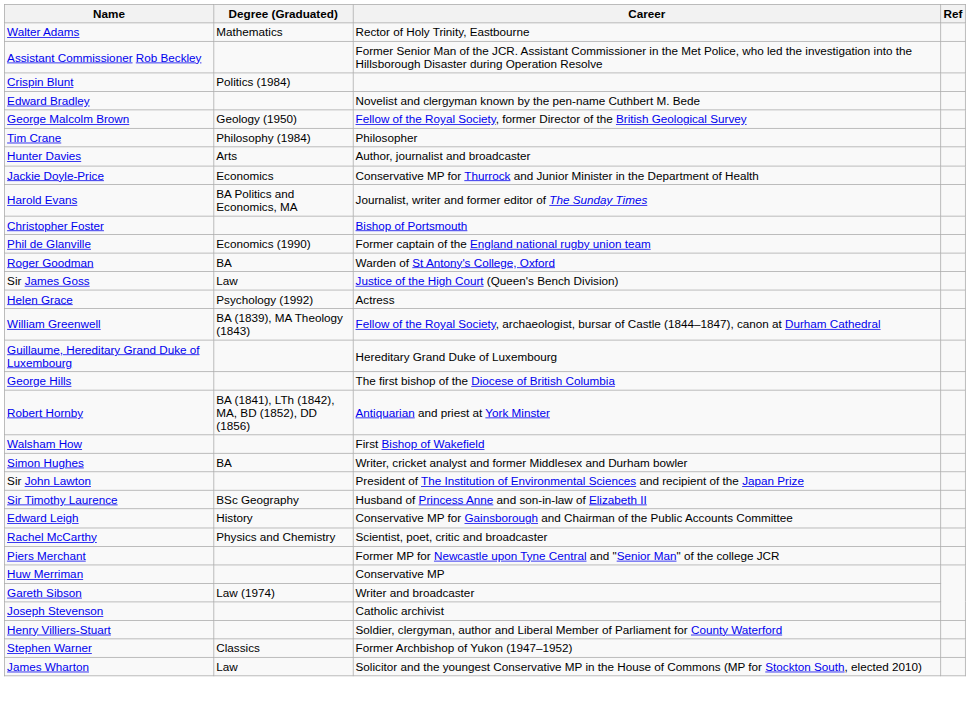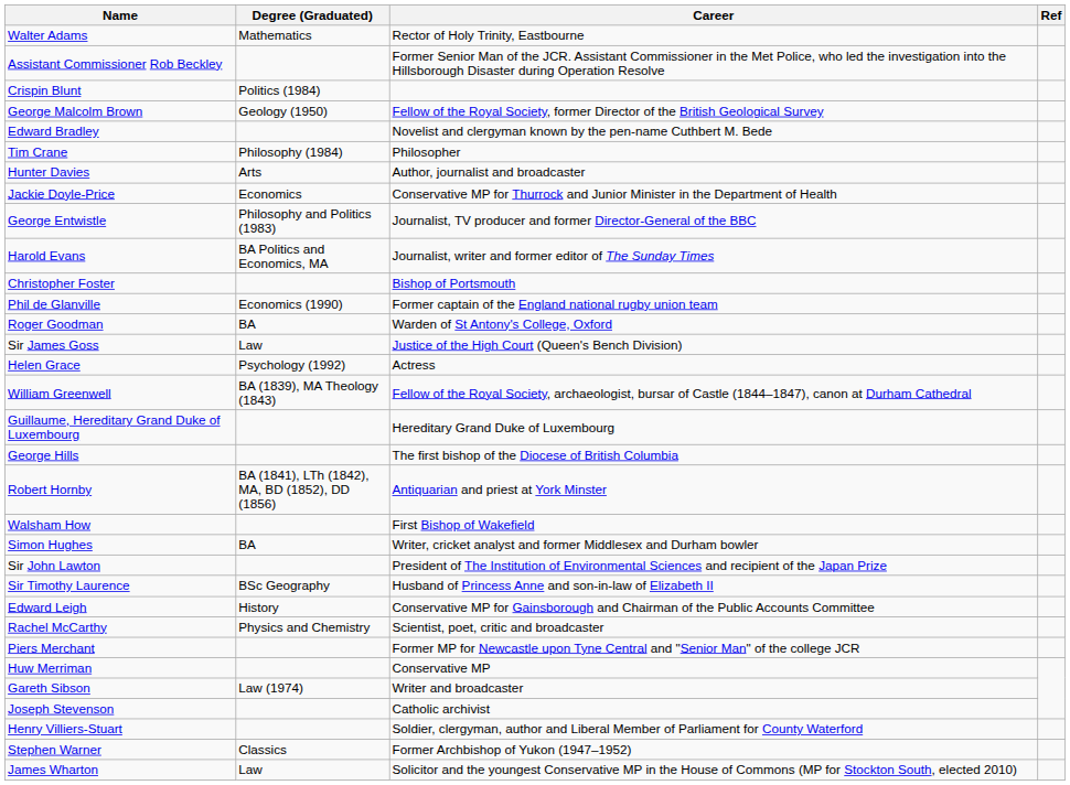 <table class="wikitable sortable" style="font-size: 95%;">
 <tr>
 <th>Name</th>
 <th>Degree (Graduated)</th>
 <th>Career</th>
 <th>Ref</th>
 </tr>
 <tr>
 <td><a href='#'>Walter Adams</a></td>
 <td>Mathematics</td>
 <td>Rector of Holy Trinity, Eastbourne</td>
 <td></td>
 </tr>
 <tr>
 <td><a href='#'>Assistant Commissioner</a> <a href='#'>Rob Beckley</a></td>
 <td></td>
 <td>Former Senior Man of the JCR. Assistant Commissioner in the Met Police, who led the investigation into the Hillsborough Disaster during Operation Resolve</td>
 <td></td>
 </tr>
 <tr>
 <td><a href='#'>Crispin Blunt</a></td>
 <td>Politics (1984)</td>
 <td></td>
 <td></td>
 </tr>
 <tr>
+<td><a href='#'>George Malcolm Brown</a></td>
+<td>Geology (1950)</td>
+<td><a href='#'>Fellow of the Royal Society</a>, former Director of the <a href='#'>British Geological Survey</a></td>
+<td></td>
+</tr>
+<tr>
 <td><a href='#'>Edward Bradley</a></td>
 <td></td>
 <td>Novelist and clergyman known by the pen-name Cuthbert M. Bede</td>
-<td></td>
-</tr>
-<tr>
-<td><a href='#'>George Malcolm Brown</a></td>
-<td>Geology (1950)</td>
-<td><a href='#'>Fellow of the Royal Society</a>, former Director of the <a href='#'>British Geological Survey</a></td>
 <td></td>
 </tr>
 <tr>
 <td><a href='#'>Tim Crane</a></td>
 <td>Philosophy (1984)</td>
 <td>Philosopher</td>
 <td></td>
 </tr>
 <tr>
 <td><a href='#'>Hunter Davies</a></td>
 <td>Arts</td>
 <td>Author, journalist and broadcaster</td>
 <td></td>
 </tr>
 <tr>
 <td><a href='#'>Jackie Doyle-Price</a></td>
 <td>Economics</td>
 <td>Conservative MP for <a href='#'>Thurrock</a> and Junior Minister in the Department of Health</td>
+<td></td>
+</tr>
+<tr>
+<td><a href='#'>George Entwistle</a></td>
+<td>Philosophy and Politics (1983)</td>
+<td>Journalist, TV producer and former <a href='#'>Director-General of the BBC</a></td>
 <td></td>
 </tr>
 <tr>
 <td><a href='#'>Harold Evans</a></td>
 <td>BA Politics and Economics, MA</td>
 <td>Journalist, writer and former editor of <em><a href='#'>The Sunday Times</a></em></td>
 <td></td>
 </tr>
 <tr>
 <td><a href='#'>Christopher Foster</a></td>
 <td></td>
 <td><a href='#'>Bishop of Portsmouth</a></td>
 <td></td>
 </tr>
 <tr>
 <td><a href='#'>Phil de Glanville</a></td>
 <td>Economics (1990)</td>
 <td>Former captain of the <a href='#'>England national rugby union team</a></td>
 <td></td>
 </tr>
 <tr>
 <td><a href='#'>Roger Goodman</a></td>
 <td>BA</td>
 <td>Warden of <a href='#'>St Antony's College, Oxford</a></td>
 <td></td>
 </tr>
 <tr>
 <td>Sir <a href='#'>James Goss</a></td>
 <td>Law</td>
 <td><a href='#'>Justice of the High Court</a> (Queen's Bench Division)</td>
 <td></td>
 </tr>
 <tr>
 <td><a href='#'>Helen Grace</a></td>
 <td>Psychology (1992)</td>
 <td>Actress</td>
 <td></td>
 </tr>
 <tr>
 <td><a href='#'>William Greenwell</a></td>
 <td>BA (1839), MA Theology (1843)</td>
 <td><a href='#'>Fellow of the Royal Society</a>, archaeologist, bursar of Castle (1844–1847), canon at <a href='#'>Durham Cathedral</a></td>
 <td></td>
 </tr>
 <tr>
 <td><a href='#'>Guillaume, Hereditary Grand Duke of Luxembourg</a></td>
 <td></td>
 <td>Hereditary Grand Duke of Luxembourg</td>
 <td></td>
 </tr>
 <tr>
 <td><a href='#'>George Hills</a></td>
 <td></td>
 <td>The first bishop of the <a href='#'>Diocese of British Columbia</a></td>
 <td></td>
 </tr>
 <tr>
 <td><a href='#'>Robert Hornby</a></td>
 <td>BA (1841), LTh (1842),<br> MA, BD (1852), DD (1856)</td>
 <td><a href='#'>Antiquarian</a> and priest at <a href='#'>York Minster</a></td>
 <td></td>
 </tr>
 <tr>
 <td><a href='#'>Walsham How</a></td>
 <td></td>
 <td>First <a href='#'>Bishop of Wakefield</a></td>
 <td></td>
 </tr>
 <tr>
 <td><a href='#'>Simon Hughes</a></td>
 <td>BA</td>
 <td>Writer, cricket analyst and former Middlesex and Durham bowler</td>
 <td></td>
 </tr>
 <tr>
 <td>Sir <a href='#'>John Lawton</a></td>
 <td></td>
 <td>President of <a href='#'>The Institution of Environmental Sciences</a> and recipient of the <a href='#'>Japan Prize</a></td>
 <td></td>
 </tr>
 <tr>
 <td><a href='#'>Sir Timothy Laurence</a></td>
 <td>BSc Geography</td>
 <td>Husband of <a href='#'>Princess Anne</a> and son-in-law of <a href='#'>Elizabeth II</a></td>
 <td></td>
 </tr>
 <tr>
 <td><a href='#'>Edward Leigh</a></td>
 <td>History</td>
 <td>Conservative MP for <a href='#'>Gainsborough</a> and Chairman of the Public Accounts Committee</td>
 <td></td>
 </tr>
 <tr>
 <td><a href='#'>Rachel McCarthy</a></td>
 <td>Physics and Chemistry</td>
 <td>Scientist, poet, critic and broadcaster</td>
 <td></td>
 </tr>
 <tr>
 <td><a href='#'>Piers Merchant</a></td>
 <td></td>
 <td>Former MP for <a href='#'>Newcastle upon Tyne Central</a> and "<a href='#'>Senior Man</a>" of the college JCR</td>
 <td></td>
 </tr>
 <tr>
 <td><a href='#'>Huw Merriman</a></td>
 <td></td>
 <td>Conservative MP</td>
 </tr>
 <tr>
 <td><a href='#'>Gareth Sibson</a></td>
 <td>Law (1974)</td>
 <td>Writer and broadcaster</td>
 </tr>
 <tr>
 <td><a href='#'>Joseph Stevenson</a></td>
 <td></td>
 <td>Catholic archivist</td>
 </tr>
 <tr>
 <td><a href='#'>Henry Villiers-Stuart</a></td>
 <td></td>
 <td>Soldier, clergyman, author and Liberal Member of Parliament for <a href='#'>County Waterford</a></td>
 <td></td>
 </tr>
 <tr>
 <td><a href='#'>Stephen Warner</a></td>
 <td>Classics</td>
 <td>Former Archbishop of Yukon (1947–1952)</td>
 <td></td>
 </tr>
 <tr>
 <td><a href='#'>James Wharton</a></td>
 <td>Law</td>
 <td>Solicitor and the youngest Conservative MP in the House of Commons (MP for <a href='#'>Stockton South</a>, elected 2010)</td>
 <td></td>
 </tr>
 </table>
